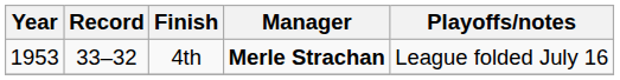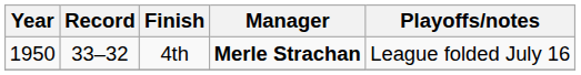 <table class="wikitable">
 <tr style="background: #F2F2F2;">
 <th>Year</th>
 <th>Record</th>
 <th>Finish</th>
 <th>Manager</th>
 <th>Playoffs/notes</th>
 </tr>
 <tr align=center>
-<td>1953</td>
+<td>1950</td>
 <td>33–32</td>
 <td>4th</td>
 <td><strong>Merle Strachan</strong></td>
 <td>League folded July 16</td>
 </tr>
 <tr align=center>
 </tr>
 </table>
